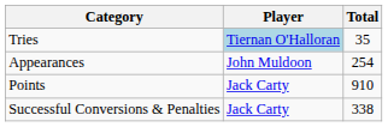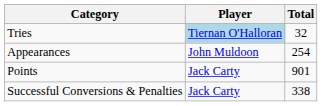 <table class="wikitable">
 <tr>
 <th>Category</th>
 <th>Player</th>
 <th>Total</th>
 </tr>
 <tr>
 <td>Tries</td>
 <td style="background: lightblue;"><a href='#'>Tiernan O'Halloran</a></td>
-<td align=center>35</td>
+<td align=center>32</td>
 </tr>
 <tr>
 <td>Appearances</td>
 <td><a href='#'>John Muldoon</a></td>
 <td align=center>254</td>
 </tr>
 <tr>
 <td>Points</td>
 <td><a href='#'>Jack Carty</a></td>
-<td align=center>910</td>
+<td align=center>901</td>
 </tr>
 <tr>
 <td>Successful Conversions & Penalties</td>
 <td><a href='#'>Jack Carty</a></td>
 <td align=center>338</td>
 </tr>
 </table>
